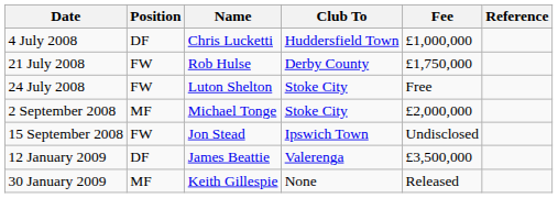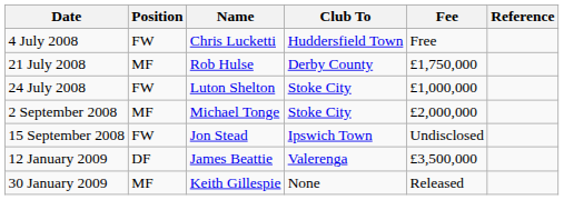 <table class="wikitable">
 <tr>
 <th>Date</th>
 <th>Position</th>
 <th>Name</th>
 <th>Club To</th>
 <th>Fee</th>
 <th>Reference</th>
 </tr>
 <tr>
 <td>4 July 2008</td>
-<td>DF</td>
+<td>FW</td>
 <td><a href='#'>Chris Lucketti</a></td>
 <td><a href='#'>Huddersfield Town</a></td>
-<td>£1,000,000</td>
+<td>Free</td>
 <td></td>
 </tr>
 <tr>
 <td>21 July 2008</td>
-<td>FW</td>
+<td>MF</td>
 <td><a href='#'>Rob Hulse</a></td>
 <td><a href='#'>Derby County</a></td>
 <td>£1,750,000</td>
 <td></td>
 </tr>
 <tr>
 <td>24 July 2008</td>
 <td>FW</td>
 <td><a href='#'>Luton Shelton</a></td>
 <td><a href='#'>Stoke City</a></td>
-<td>Free</td>
+<td>£1,000,000</td>
 <td></td>
 </tr>
 <tr>
 <td>2 September 2008</td>
 <td>MF</td>
 <td><a href='#'>Michael Tonge</a></td>
 <td><a href='#'>Stoke City</a></td>
 <td>£2,000,000</td>
 <td></td>
 </tr>
 <tr>
 <td>15 September 2008</td>
 <td>FW</td>
 <td><a href='#'>Jon Stead</a></td>
 <td><a href='#'>Ipswich Town</a></td>
 <td>Undisclosed</td>
 <td></td>
 </tr>
 <tr>
 <td>12 January 2009</td>
 <td>DF</td>
 <td><a href='#'>James Beattie</a></td>
 <td><a href='#'>Valerenga</a></td>
 <td>£3,500,000</td>
 <td></td>
 </tr>
 <tr>
 <td>30 January 2009</td>
 <td>MF</td>
 <td><a href='#'>Keith Gillespie</a></td>
 <td>None</td>
 <td>Released</td>
 <td></td>
 </tr>
 </table>
